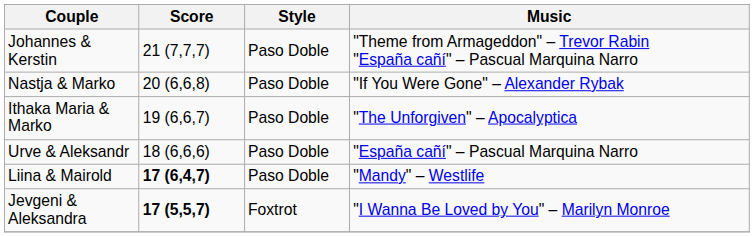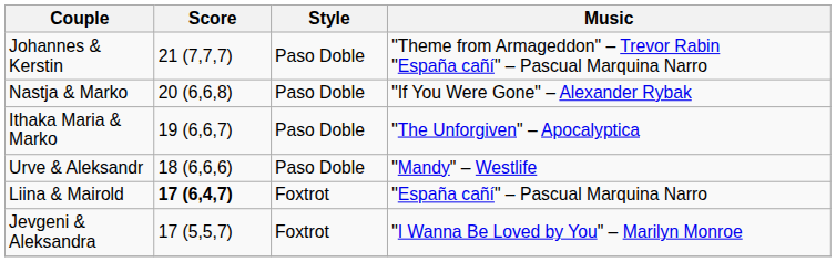 <table class="wikitable">
 <tr>
 <th width="130">Couple</th>
 <th width="100">Score</th>
 <th width="100">Style</th>
 <th width="400">Music</th>
 </tr>
 <tr>
 <td>Johannes & Kerstin</td>
 <td>21 (7,7,7)</td>
 <td>Paso Doble</td>
 <td>"Theme from Armageddon" – <a href='#'>Trevor Rabin</a><br>"<a href='#'>España cañí</a>" – Pascual Marquina Narro</td>
 </tr>
 <tr>
 <td>Nastja & Marko</td>
 <td>20 (6,6,8)</td>
 <td>Paso Doble</td>
 <td>"If You Were Gone" – <a href='#'>Alexander Rybak</a></td>
 </tr>
 <tr>
 <td>Ithaka Maria & Marko</td>
 <td>19 (6,6,7)</td>
 <td>Paso Doble</td>
 <td>"<a href='#'>The Unforgiven</a>" – <a href='#'>Apocalyptica</a></td>
 </tr>
 <tr>
 <td>Urve & Aleksandr</td>
 <td>18 (6,6,6)</td>
 <td>Paso Doble</td>
-<td>"<a href='#'>España cañí</a>" – Pascual Marquina Narro</td>
+<td>"<a href='#'>Mandy</a>" – <a href='#'>Westlife</a></td>
 </tr>
 <tr>
 <td>Liina & Mairold</td>
 <td><strong>17 (6,4,7)</strong></td>
-<td>Paso Doble</td>
-<td>"<a href='#'>Mandy</a>" – <a href='#'>Westlife</a></td>
+<td>Foxtrot</td>
+<td>"<a href='#'>España cañí</a>" – Pascual Marquina Narro</td>
 </tr>
 <tr>
 <td>Jevgeni & Aleksandra</td>
-<td><strong>17 (5,5,7)</strong></td>
+<td>17 (5,5,7)</td>
 <td>Foxtrot</td>
 <td>"<a href='#'>I Wanna Be Loved by You</a>" – <a href='#'>Marilyn Monroe</a></td>
 </tr>
 <tr>
 </tr>
 </table>
